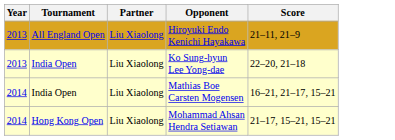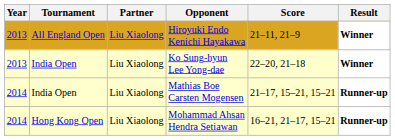 <table class="sortable wikitable" style="font-size: 90%;">
 <tr>
 <th>Year</th>
 <th>Tournament</th>
 <th>Partner</th>
 <th>Opponent</th>
 <th>Score</th>
+<th>Result</th>
 </tr>
 <tr style="background:#DAA520">
 <td align="center"><a href='#'>2013</a></td>
 <td align="left"><a href='#'>All England Open</a></td>
 <td align="left"> <a href='#'>Liu Xiaolong</a></td>
 <td align="left"> <a href='#'>Hiroyuki Endo</a><br> <a href='#'>Kenichi Hayakawa</a></td>
 <td align="left">21–11, 21–9</td>
+<td style="text-align:left; background:white"> <strong>Winner</strong></td>
 </tr>
 <tr style="background:#FFFFCC">
 <td align="center"><a href='#'>2013</a></td>
 <td align="left"><a href='#'>India Open</a></td>
 <td align="left"> Liu Xiaolong</td>
 <td align="left"> <a href='#'>Ko Sung-hyun</a><br> <a href='#'>Lee Yong-dae</a></td>
 <td align="left">22–20, 21–18</td>
+<td style="text-align:left; background:white"> <strong>Winner</strong></td>
 </tr>
 <tr style="background:#FFFFCC">
 <td align="center"><a href='#'>2014</a></td>
 <td align="left">India Open</td>
 <td align="left"> Liu Xiaolong</td>
 <td align="left"> <a href='#'>Mathias Boe</a><br> <a href='#'>Carsten Mogensen</a></td>
-<td align="left">16–21, 21–17, 15–21</td>
+<td align="left">21–17, 15–21, 15–21</td>
+<td style="text-align:left; background:white"> <strong>Runner-up</strong></td>
 </tr>
 <tr style="background:#FFFFCC">
 <td align="center"><a href='#'>2014</a></td>
 <td align="left"><a href='#'>Hong Kong Open</a></td>
 <td align="left"> Liu Xiaolong</td>
 <td align="left"> <a href='#'>Mohammad Ahsan</a><br> <a href='#'>Hendra Setiawan</a></td>
-<td align="left">21–17, 15–21, 15–21</td>
+<td align="left">16–21, 21–17, 15–21</td>
+<td style="text-align:left; background:white"> <strong>Runner-up</strong></td>
 </tr>
 </table>
